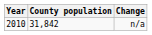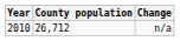 <table class="wikitable">
 <tr>
 <th>Year</th>
 <th>County population</th>
 <th>Change</th>
 </tr>
 <tr>
 <td>2010</td>
-<td>31,842</td>
+<td>26,712</td>
 <td align="right">n/a</td>
 </tr>
 </table>
